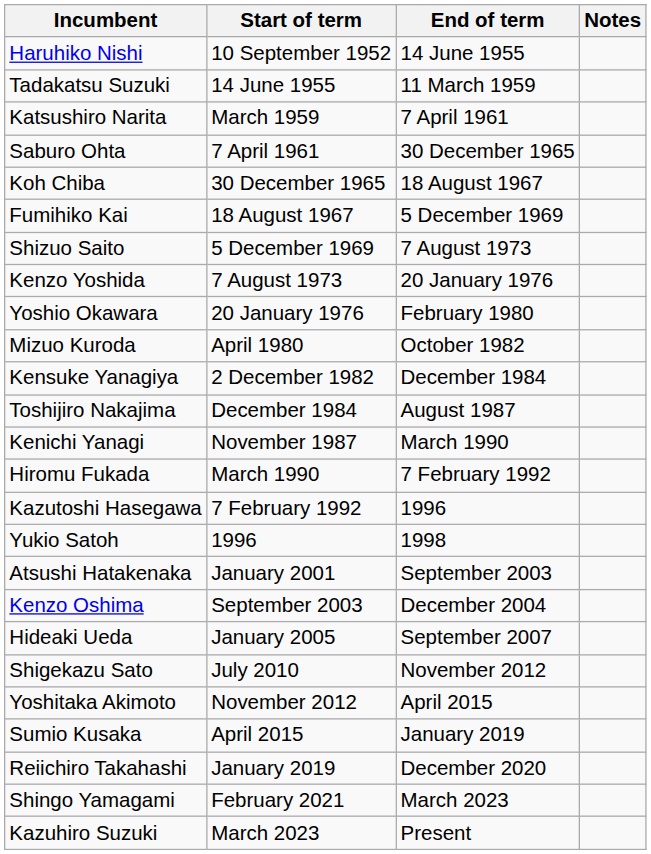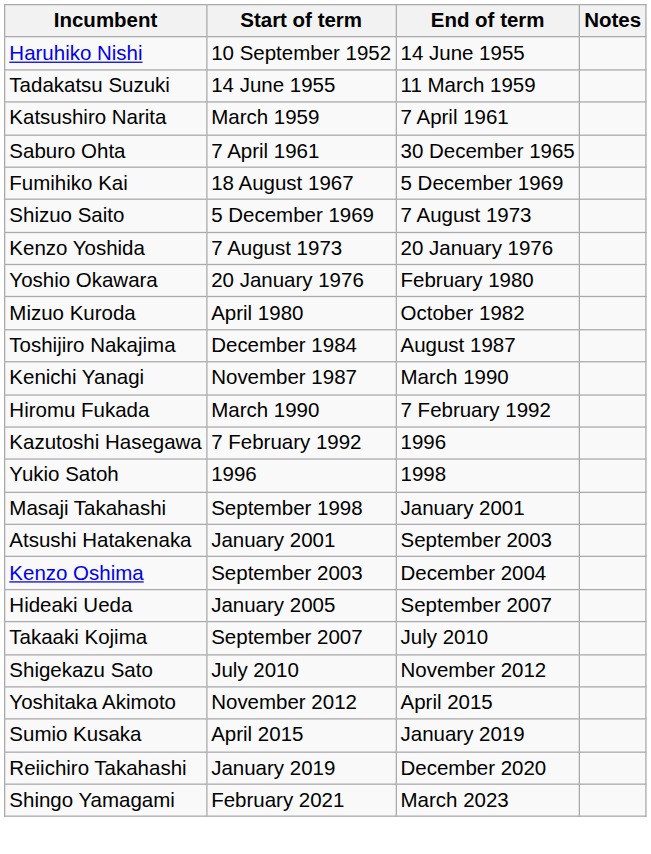 <table class="wikitable">
 <tr>
 <th>Incumbent</th>
 <th>Start of term</th>
 <th>End of term</th>
 <th>Notes</th>
 </tr>
 <tr>
 <td><a href='#'>Haruhiko Nishi</a></td>
 <td>10 September 1952</td>
 <td>14 June 1955</td>
 <td></td>
 </tr>
 <tr>
 <td>Tadakatsu Suzuki</td>
 <td>14 June 1955</td>
 <td>11 March 1959</td>
 <td></td>
 </tr>
 <tr>
 <td>Katsushiro Narita</td>
 <td>March 1959</td>
 <td>7 April 1961</td>
 <td></td>
 </tr>
 <tr>
 <td>Saburo Ohta</td>
 <td>7 April 1961</td>
 <td>30 December 1965</td>
-<td></td>
-</tr>
-<tr>
-<td>Koh Chiba</td>
-<td>30 December 1965</td>
-<td>18 August 1967</td>
 <td></td>
 </tr>
 <tr>
 <td>Fumihiko Kai</td>
 <td>18 August 1967</td>
 <td>5 December 1969</td>
 <td></td>
 </tr>
 <tr>
 <td>Shizuo Saito</td>
 <td>5 December 1969</td>
 <td>7 August 1973</td>
 <td></td>
 </tr>
 <tr>
 <td>Kenzo Yoshida</td>
 <td>7 August 1973</td>
 <td>20 January 1976</td>
 <td></td>
 </tr>
 <tr>
 <td>Yoshio Okawara</td>
 <td>20 January 1976</td>
 <td>February 1980</td>
 <td></td>
 </tr>
 <tr>
 <td>Mizuo Kuroda</td>
 <td>April 1980</td>
 <td>October 1982</td>
 <td></td>
 </tr>
 <tr>
-<td>Kensuke Yanagiya</td>
-<td>2 December 1982</td>
-<td>December 1984</td>
-<td></td>
-</tr>
-<tr>
 <td>Toshijiro Nakajima</td>
 <td>December 1984</td>
 <td>August 1987</td>
 <td></td>
 </tr>
 <tr>
 <td>Kenichi Yanagi</td>
 <td>November 1987</td>
 <td>March 1990</td>
 <td></td>
 </tr>
 <tr>
 <td>Hiromu Fukada</td>
 <td>March 1990</td>
 <td>7 February 1992</td>
 <td></td>
 </tr>
 <tr>
 <td>Kazutoshi Hasegawa</td>
 <td>7 February 1992</td>
 <td>1996</td>
 <td></td>
 </tr>
 <tr>
 <td>Yukio Satoh</td>
 <td>1996</td>
 <td>1998</td>
 <td></td>
 </tr>
 <tr>
+<td>Masaji Takahashi</td>
+<td>September 1998</td>
+<td>January 2001</td>
+<td></td>
+</tr>
+<tr>
 <td>Atsushi Hatakenaka</td>
 <td>January 2001</td>
 <td>September 2003</td>
 <td></td>
 </tr>
 <tr>
 <td><a href='#'>Kenzo Oshima</a></td>
 <td>September 2003</td>
 <td>December 2004</td>
 <td></td>
 </tr>
 <tr>
 <td>Hideaki Ueda</td>
 <td>January 2005</td>
 <td>September 2007</td>
+<td></td>
+</tr>
+<tr>
+<td>Takaaki Kojima</td>
+<td>September 2007</td>
+<td>July 2010</td>
 <td></td>
 </tr>
 <tr>
 <td>Shigekazu Sato</td>
 <td>July 2010</td>
 <td>November 2012</td>
 <td></td>
 </tr>
 <tr>
 <td>Yoshitaka Akimoto</td>
 <td>November 2012</td>
 <td>April 2015</td>
 <td></td>
 </tr>
 <tr>
 <td>Sumio Kusaka</td>
 <td>April 2015</td>
 <td>January 2019</td>
 <td></td>
 </tr>
 <tr>
 <td>Reiichiro Takahashi</td>
 <td>January 2019</td>
 <td>December 2020</td>
 <td></td>
 </tr>
 <tr>
 <td>Shingo Yamagami</td>
 <td>February 2021</td>
 <td>March 2023</td>
 <td></td>
 </tr>
-<tr>
-<td>Kazuhiro Suzuki</td>
-<td>March 2023</td>
-<td>Present</td>
-<td></td>
-</tr>
 </table>
